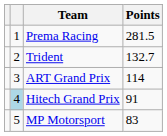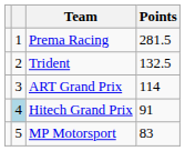 <table class="wikitable" style="font-size: 85%;">
 <tr>
 <th></th>
 <th></th>
 <th>Team</th>
 <th>Points</th>
 </tr>
 <tr>
 <td align="left"></td>
 <td align="center">1</td>
 <td> <a href='#'>Prema Racing</a></td>
 <td>281.5</td>
 </tr>
 <tr>
 <td align="left"></td>
 <td align="center">2</td>
 <td> <a href='#'>Trident</a></td>
-<td>132.7</td>
+<td>132.5</td>
 </tr>
 <tr>
 <td align="left"></td>
 <td align="center">3</td>
 <td> <a href='#'>ART Grand Prix</a></td>
 <td>114</td>
 </tr>
 <tr>
 <td align="left"></td>
 <td align="center" style="background: lightblue;">4</td>
 <td> <a href='#'>Hitech Grand Prix</a></td>
 <td>91</td>
 </tr>
 <tr>
 <td align="left"></td>
 <td align="center">5</td>
 <td> <a href='#'>MP Motorsport</a></td>
 <td>83</td>
 </tr>
 </table>
